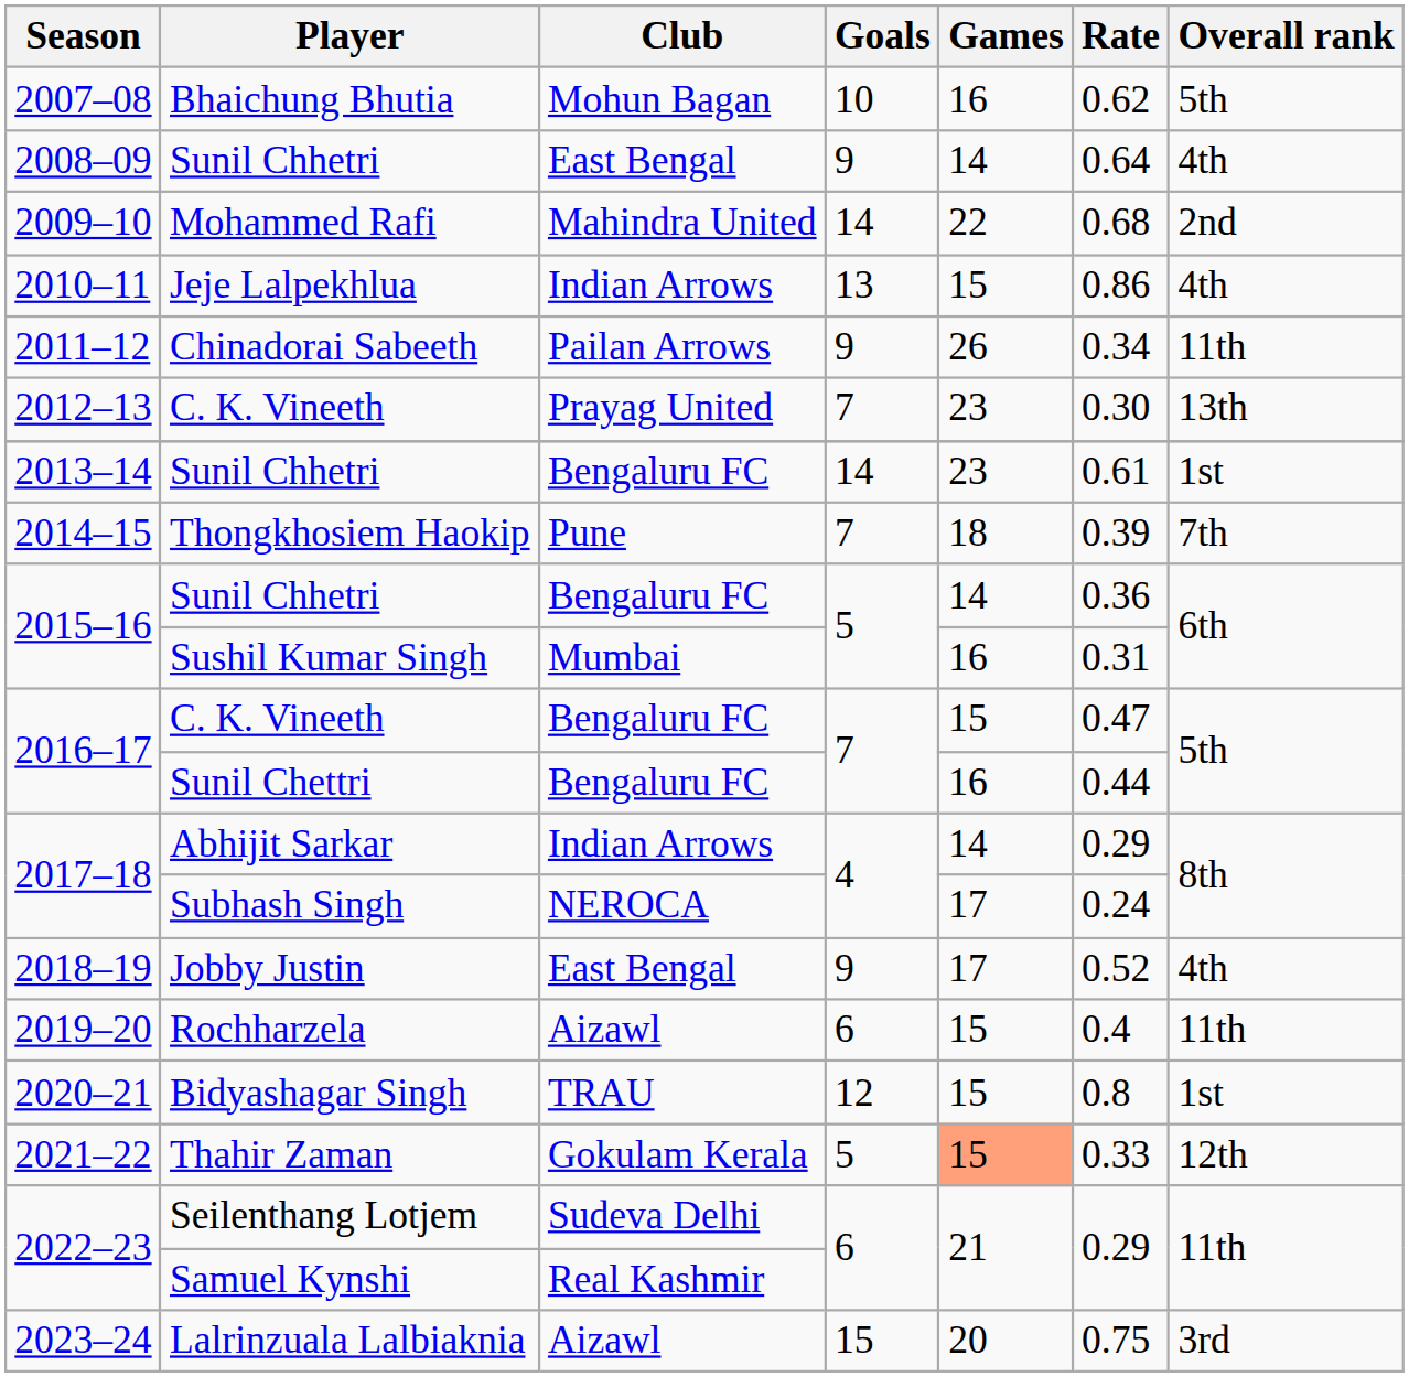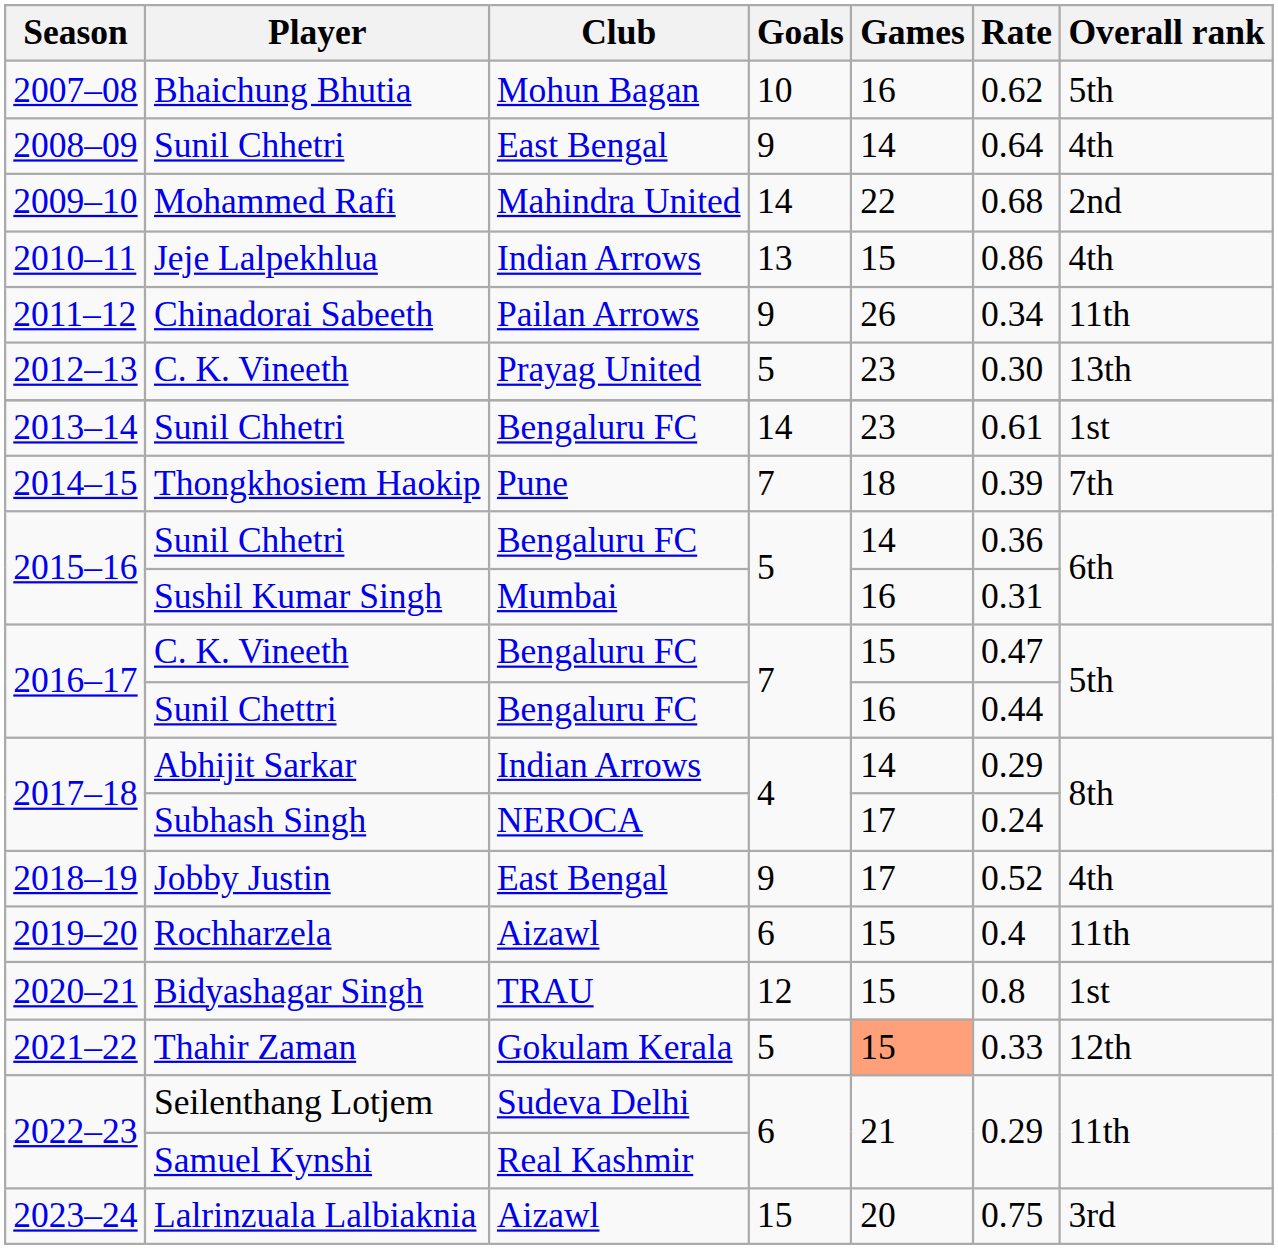 <table class="wikitable sortable">
 <tr>
 <th>Season</th>
 <th>Player</th>
 <th>Club</th>
 <th>Goals</th>
 <th>Games</th>
 <th>Rate</th>
 <th>Overall rank</th>
 </tr>
 <tr>
 <td><a href='#'>2007–08</a></td>
 <td> <a href='#'>Bhaichung Bhutia</a></td>
 <td><a href='#'>Mohun Bagan</a></td>
 <td>10</td>
 <td>16</td>
 <td>0.62</td>
 <td>5th</td>
 </tr>
 <tr>
 <td><a href='#'>2008–09</a></td>
 <td> <a href='#'>Sunil Chhetri</a></td>
 <td><a href='#'>East Bengal</a></td>
 <td>9</td>
 <td>14</td>
 <td>0.64</td>
 <td>4th</td>
 </tr>
 <tr>
 <td><a href='#'>2009–10</a></td>
 <td> <a href='#'>Mohammed Rafi</a></td>
 <td><a href='#'>Mahindra United</a></td>
 <td>14</td>
 <td>22</td>
 <td>0.68</td>
 <td>2nd</td>
 </tr>
 <tr>
 <td><a href='#'>2010–11</a></td>
 <td> <a href='#'>Jeje Lalpekhlua</a></td>
 <td><a href='#'>Indian Arrows</a></td>
 <td>13</td>
 <td>15</td>
 <td>0.86</td>
 <td>4th</td>
 </tr>
 <tr>
 <td><a href='#'>2011–12</a></td>
 <td> <a href='#'>Chinadorai Sabeeth</a></td>
 <td><a href='#'>Pailan Arrows</a></td>
 <td>9</td>
 <td>26</td>
 <td>0.34</td>
 <td>11th</td>
 </tr>
 <tr>
 <td><a href='#'>2012–13</a></td>
 <td> <a href='#'>C. K. Vineeth</a></td>
 <td><a href='#'>Prayag United</a></td>
-<td>7</td>
+<td>5</td>
 <td>23</td>
 <td>0.30</td>
 <td>13th</td>
 </tr>
 <tr>
 </tr>
 <tr>
 <td><a href='#'>2013–14</a></td>
 <td> <a href='#'>Sunil Chhetri</a></td>
 <td><a href='#'>Bengaluru FC</a></td>
 <td>14</td>
 <td>23</td>
 <td>0.61</td>
 <td>1st</td>
 </tr>
 <tr>
 <td><a href='#'>2014–15</a></td>
 <td> <a href='#'>Thongkhosiem Haokip</a></td>
 <td><a href='#'>Pune</a></td>
 <td>7</td>
 <td>18</td>
 <td>0.39</td>
 <td>7th</td>
 </tr>
 <tr>
 <td rowspan="2"><a href='#'>2015–16</a></td>
 <td> <a href='#'>Sunil Chhetri</a></td>
 <td><a href='#'>Bengaluru FC</a></td>
 <td rowspan="2">5</td>
 <td>14</td>
 <td>0.36</td>
 <td rowspan="2">6th</td>
 </tr>
 <tr>
 <td> <a href='#'>Sushil Kumar Singh</a></td>
 <td><a href='#'>Mumbai</a></td>
 <td>16</td>
 <td>0.31</td>
 </tr>
 <tr>
 <td rowspan="2"><a href='#'>2016–17</a></td>
 <td> <a href='#'>C. K. Vineeth</a></td>
 <td><a href='#'>Bengaluru FC</a></td>
 <td rowspan="2">7</td>
 <td>15</td>
 <td>0.47</td>
 <td rowspan="2">5th</td>
 </tr>
 <tr>
 <td> <a href='#'>Sunil Chettri</a></td>
 <td><a href='#'>Bengaluru FC</a></td>
 <td>16</td>
 <td>0.44</td>
 </tr>
 <tr>
 <td rowspan="2"><a href='#'>2017–18</a></td>
 <td> <a href='#'>Abhijit Sarkar</a></td>
 <td><a href='#'>Indian Arrows</a></td>
 <td rowspan="2">4</td>
 <td>14</td>
 <td>0.29</td>
 <td rowspan="2">8th</td>
 </tr>
 <tr>
 <td> <a href='#'>Subhash Singh</a></td>
 <td><a href='#'>NEROCA</a></td>
 <td>17</td>
 <td>0.24</td>
 </tr>
 <tr>
 <td><a href='#'>2018–19</a></td>
 <td> <a href='#'>Jobby Justin</a></td>
 <td><a href='#'>East Bengal</a></td>
 <td>9</td>
 <td>17</td>
 <td>0.52</td>
 <td>4th</td>
 </tr>
 <tr>
 <td><a href='#'>2019–20</a></td>
 <td> <a href='#'>Rochharzela</a></td>
 <td><a href='#'>Aizawl</a></td>
 <td>6</td>
 <td>15</td>
 <td>0.4</td>
 <td>11th</td>
 </tr>
 <tr>
 <td><a href='#'>2020–21</a></td>
 <td> <a href='#'>Bidyashagar Singh</a></td>
 <td><a href='#'>TRAU</a></td>
 <td>12</td>
 <td>15</td>
 <td>0.8</td>
 <td>1st</td>
 </tr>
 <tr>
 <td><a href='#'>2021–22</a></td>
 <td> <a href='#'>Thahir Zaman</a></td>
 <td><a href='#'>Gokulam Kerala</a></td>
 <td>5</td>
 <td style="background: lightsalmon;">15</td>
 <td>0.33</td>
 <td>12th</td>
 </tr>
 <tr>
 <td rowspan="2"><a href='#'>2022–23</a></td>
 <td> Seilenthang Lotjem</td>
 <td align="left"><a href='#'>Sudeva Delhi</a></td>
 <td rowspan="2">6</td>
 <td rowspan=2>21</td>
 <td rowspan=2>0.29</td>
 <td rowspan=2>11th</td>
 </tr>
 <tr>
 <td> <a href='#'>Samuel Kynshi</a></td>
 <td align="left"><a href='#'>Real Kashmir</a></td>
 </tr>
 <tr>
 <td><a href='#'>2023–24</a></td>
 <td> <a href='#'>Lalrinzuala Lalbiaknia</a></td>
 <td align="left"><a href='#'>Aizawl</a></td>
 <td>15</td>
 <td>20</td>
 <td>0.75</td>
 <td>3rd</td>
 </tr>
 </table>
